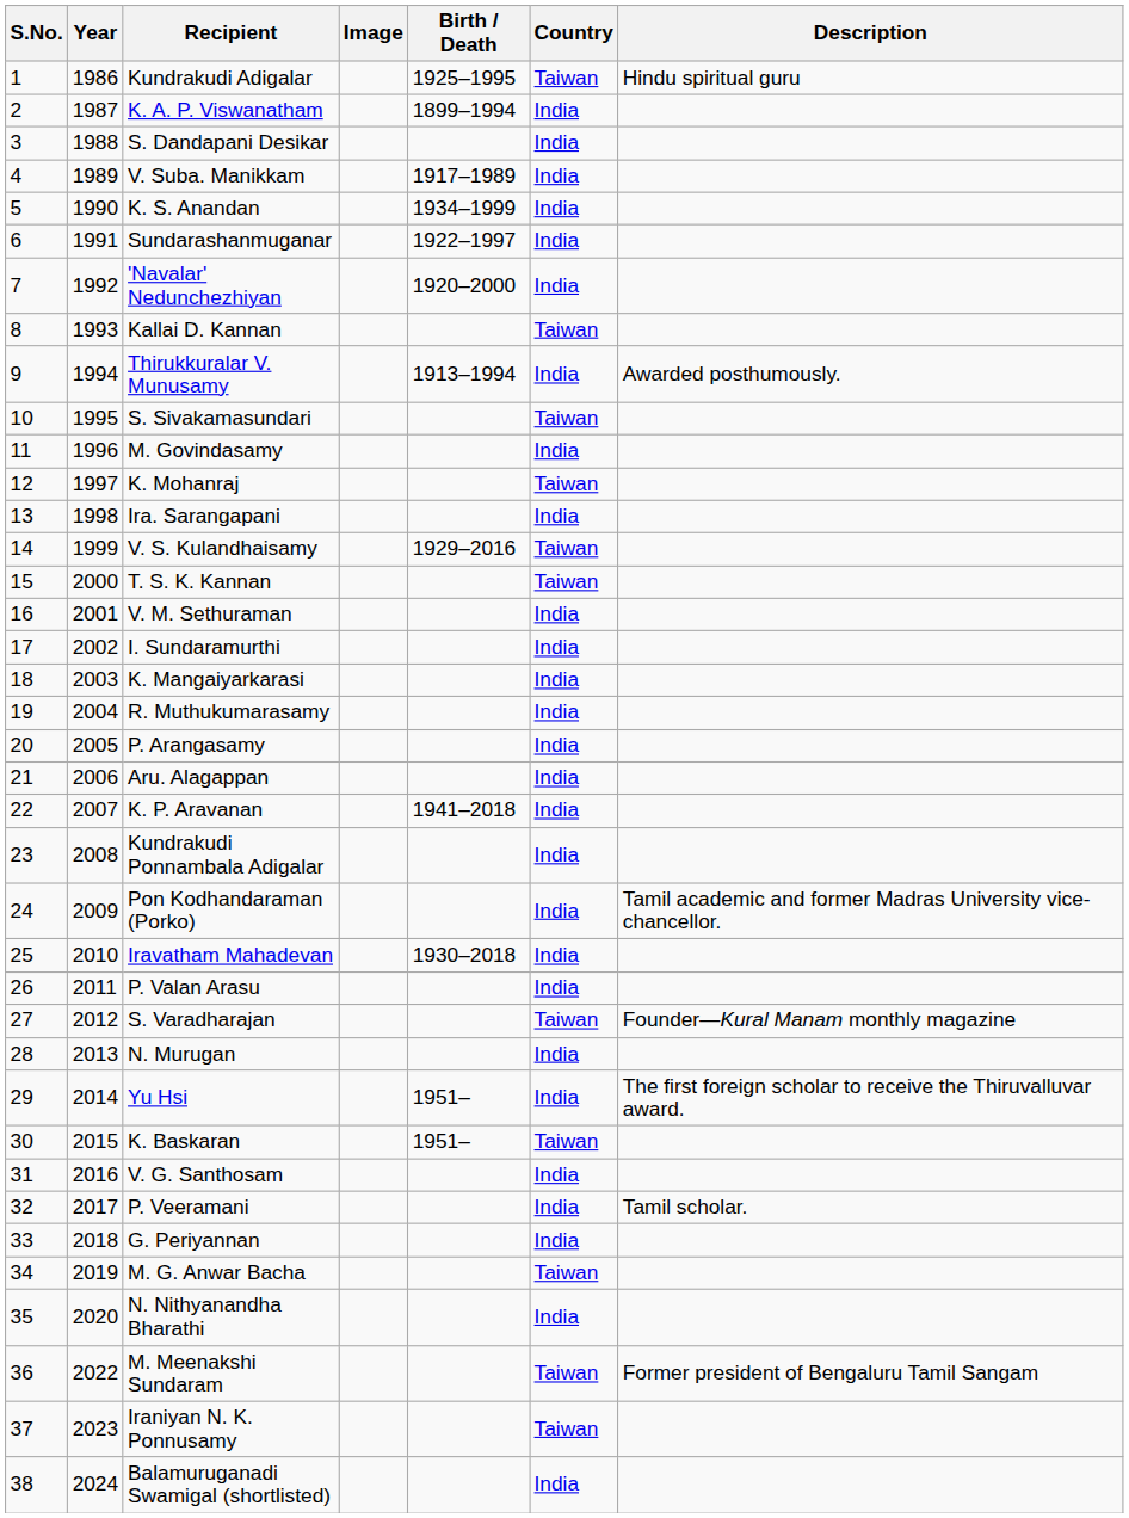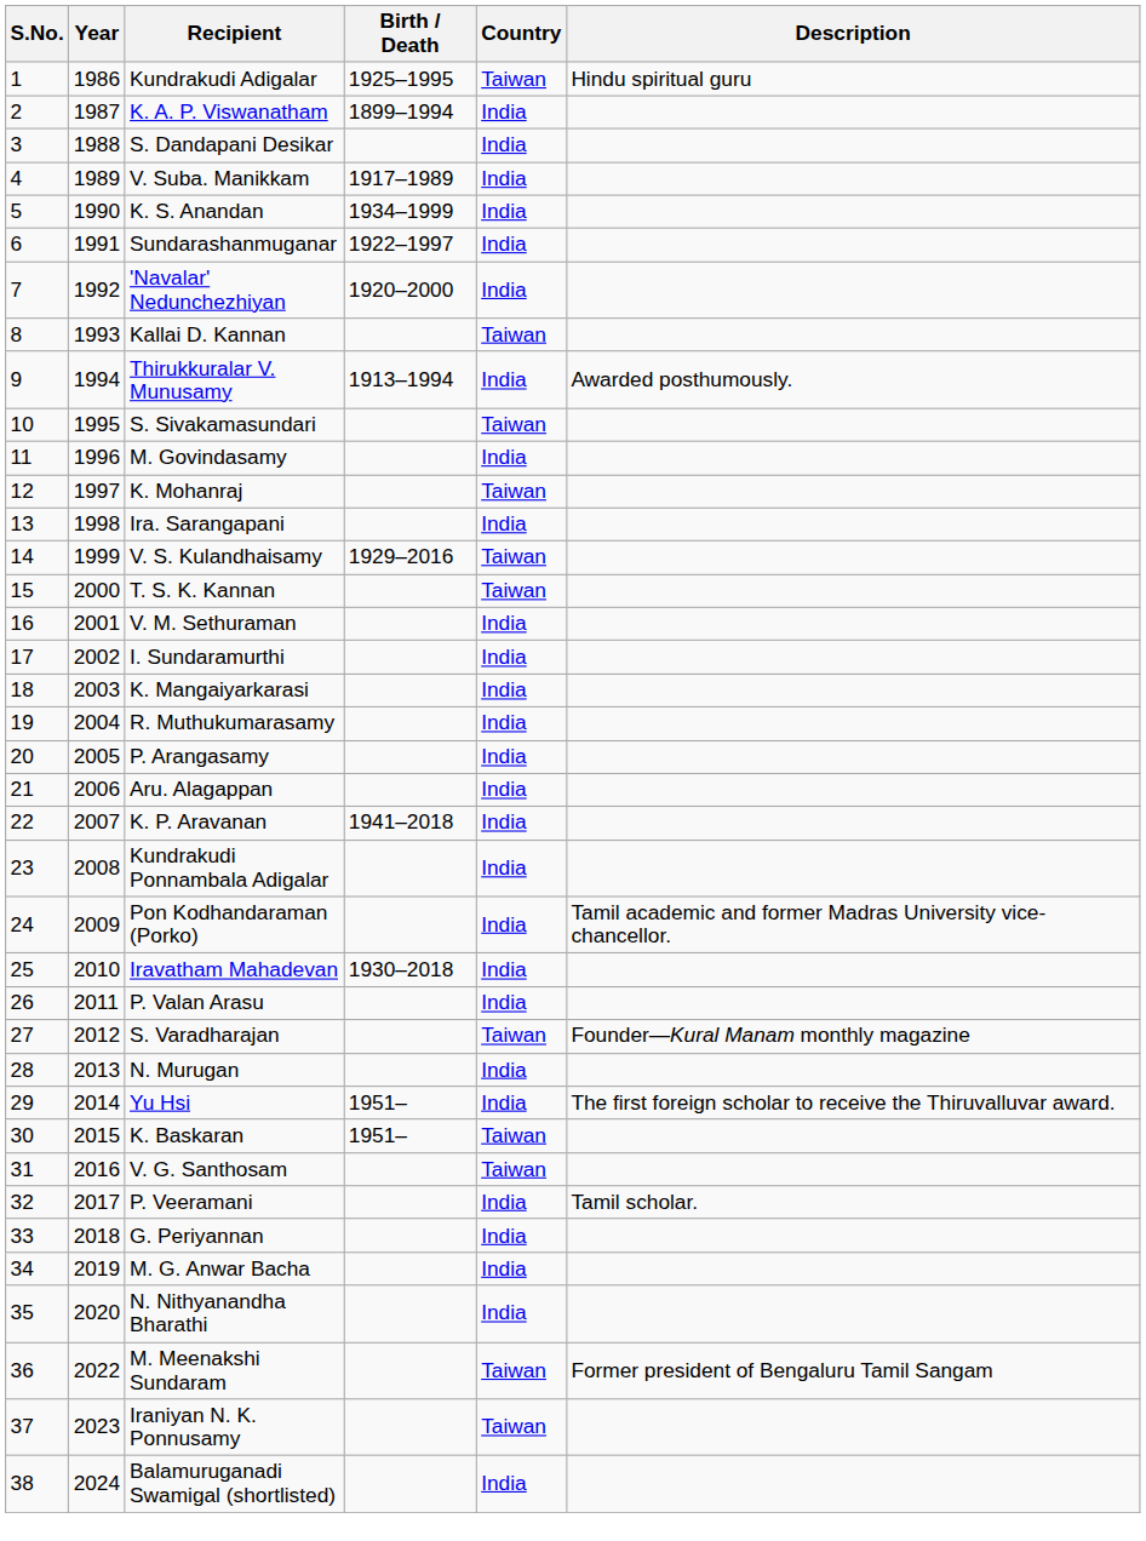 <table class="wikitable">
 <tr>
 <th>S.No.</th>
 <th>Year</th>
 <th width = 160em>Recipient</th>
-<th class = "unsortable">Image</th>
 <th>Birth / Death</th>
 <th>Country</th>
 <th class = "unsortable">Description</th>
 </tr>
 <tr>
 <td>1</td>
 <td>1986</td>
 <td>Kundrakudi Adigalar</td>
-<td></td>
 <td>1925–1995</td>
 <td> <a href='#'>Taiwan</a></td>
 <td>Hindu spiritual guru</td>
 </tr>
 <tr>
 <td>2</td>
 <td>1987</td>
 <td><a href='#'>K. A. P. Viswanatham</a></td>
-<td></td>
 <td>1899–1994</td>
 <td> <a href='#'>India</a></td>
 <td></td>
 </tr>
 <tr>
 <td>3</td>
 <td>1988</td>
 <td>S. Dandapani Desikar</td>
 <td></td>
-<td></td>
 <td> <a href='#'>India</a></td>
 <td></td>
 </tr>
 <tr>
 <td>4</td>
 <td>1989</td>
 <td>V. Suba. Manikkam</td>
-<td></td>
 <td>1917–1989</td>
 <td> <a href='#'>India</a></td>
 <td></td>
 </tr>
 <tr>
 <td>5</td>
 <td>1990</td>
 <td>K. S. Anandan</td>
-<td></td>
 <td>1934–1999</td>
 <td> <a href='#'>India</a></td>
 <td></td>
 </tr>
 <tr>
 <td>6</td>
 <td>1991</td>
 <td>Sundarashanmuganar</td>
-<td></td>
 <td>1922–1997</td>
 <td> <a href='#'>India</a></td>
 <td></td>
 </tr>
 <tr>
 <td>7</td>
 <td>1992</td>
 <td><a href='#'>'Navalar' Nedunchezhiyan</a></td>
-<td></td>
 <td>1920–2000</td>
 <td> <a href='#'>India</a></td>
 <td></td>
 </tr>
 <tr>
 <td>8</td>
 <td>1993</td>
 <td>Kallai D. Kannan</td>
 <td></td>
-<td></td>
 <td> <a href='#'>Taiwan</a></td>
 <td></td>
 </tr>
 <tr>
 <td>9</td>
 <td>1994</td>
 <td><a href='#'>Thirukkuralar V. Munusamy</a></td>
-<td></td>
 <td>1913–1994</td>
 <td> <a href='#'>India</a></td>
 <td>Awarded posthumously.</td>
 </tr>
 <tr>
 <td>10</td>
 <td>1995</td>
 <td>S. Sivakamasundari</td>
 <td></td>
-<td></td>
 <td> <a href='#'>Taiwan</a></td>
 <td></td>
 </tr>
 <tr>
 <td>11</td>
 <td>1996</td>
 <td>M. Govindasamy</td>
-<td></td>
 <td></td>
 <td> <a href='#'>India</a></td>
 <td></td>
 </tr>
 <tr>
 <td>12</td>
 <td>1997</td>
 <td>K. Mohanraj</td>
 <td></td>
-<td></td>
 <td> <a href='#'>Taiwan</a></td>
 <td></td>
 </tr>
 <tr>
 <td>13</td>
 <td>1998</td>
 <td>Ira. Sarangapani</td>
 <td></td>
-<td></td>
 <td> <a href='#'>India</a></td>
 <td></td>
 </tr>
 <tr>
 <td>14</td>
 <td>1999</td>
 <td>V. S. Kulandhaisamy</td>
-<td></td>
 <td>1929–2016</td>
 <td> <a href='#'>Taiwan</a></td>
 <td></td>
 </tr>
 <tr>
 <td>15</td>
 <td>2000</td>
 <td>T. S. K. Kannan</td>
 <td></td>
-<td></td>
 <td> <a href='#'>Taiwan</a></td>
 <td></td>
 </tr>
 <tr>
 <td>16</td>
 <td>2001</td>
 <td>V. M. Sethuraman</td>
-<td></td>
 <td></td>
 <td> <a href='#'>India</a></td>
 <td></td>
 </tr>
 <tr>
 <td>17</td>
 <td>2002</td>
 <td>I. Sundaramurthi</td>
 <td></td>
-<td></td>
 <td> <a href='#'>India</a></td>
 <td></td>
 </tr>
 <tr>
 <td>18</td>
 <td>2003</td>
 <td>K. Mangaiyarkarasi</td>
-<td></td>
 <td></td>
 <td> <a href='#'>India</a></td>
 <td></td>
 </tr>
 <tr>
 <td>19</td>
 <td>2004</td>
 <td>R. Muthukumarasamy</td>
 <td></td>
-<td></td>
 <td> <a href='#'>India</a></td>
 <td></td>
 </tr>
 <tr>
 <td>20</td>
 <td>2005</td>
 <td>P. Arangasamy</td>
-<td></td>
 <td></td>
 <td> <a href='#'>India</a></td>
 <td></td>
 </tr>
 <tr>
 <td>21</td>
 <td>2006</td>
 <td>Aru. Alagappan</td>
 <td></td>
-<td></td>
 <td> <a href='#'>India</a></td>
 <td></td>
 </tr>
 <tr>
 <td>22</td>
 <td>2007</td>
 <td>K. P. Aravanan</td>
-<td></td>
 <td>1941–2018</td>
 <td> <a href='#'>India</a></td>
 <td></td>
 </tr>
 <tr>
 <td>23</td>
 <td>2008</td>
 <td>Kundrakudi Ponnambala Adigalar</td>
 <td></td>
-<td></td>
 <td> <a href='#'>India</a></td>
 <td></td>
 </tr>
 <tr>
 <td>24</td>
 <td>2009</td>
 <td>Pon Kodhandaraman (Porko)</td>
 <td></td>
-<td></td>
 <td> <a href='#'>India</a></td>
 <td>Tamil academic and former Madras University vice-chancellor.</td>
 </tr>
 <tr>
 <td>25</td>
 <td>2010</td>
 <td><a href='#'>Iravatham Mahadevan</a></td>
-<td></td>
 <td>1930–2018</td>
 <td> <a href='#'>India</a></td>
 <td></td>
 </tr>
 <tr>
 <td>26</td>
 <td>2011</td>
 <td>P. Valan Arasu</td>
 <td></td>
-<td></td>
 <td> <a href='#'>India</a></td>
 <td></td>
 </tr>
 <tr>
 <td>27</td>
 <td>2012</td>
 <td>S. Varadharajan</td>
-<td></td>
 <td></td>
 <td> <a href='#'>Taiwan</a></td>
 <td>Founder—<em>Kural Manam</em> monthly magazine</td>
 </tr>
 <tr>
 <td>28</td>
 <td>2013</td>
 <td>N. Murugan</td>
 <td></td>
-<td></td>
 <td> <a href='#'>India</a></td>
 <td></td>
 </tr>
 <tr>
 <td>29</td>
 <td>2014</td>
 <td><a href='#'>Yu Hsi</a></td>
-<td></td>
 <td>1951–</td>
 <td> <a href='#'>India</a></td>
 <td>The first foreign scholar to receive the Thiruvalluvar award.</td>
 </tr>
 <tr>
 <td>30</td>
 <td>2015</td>
 <td>K. Baskaran</td>
-<td></td>
 <td>1951–</td>
 <td> <a href='#'>Taiwan</a></td>
 <td></td>
 </tr>
 <tr>
 <td>31</td>
 <td>2016</td>
 <td>V. G. Santhosam</td>
 <td></td>
-<td></td>
-<td> <a href='#'>India</a></td>
+<td> <a href='#'>Taiwan</a></td>
 <td></td>
 </tr>
 <tr>
 <td>32</td>
 <td>2017</td>
 <td>P. Veeramani</td>
-<td></td>
 <td></td>
 <td> <a href='#'>India</a></td>
 <td>Tamil scholar.</td>
 </tr>
 <tr>
 <td>33</td>
 <td>2018</td>
 <td>G. Periyannan</td>
 <td></td>
-<td></td>
 <td> <a href='#'>India</a></td>
 <td></td>
 </tr>
 <tr>
 <td>34</td>
 <td>2019</td>
 <td>M. G. Anwar Bacha</td>
 <td></td>
-<td></td>
-<td> <a href='#'>Taiwan</a></td>
+<td> <a href='#'>India</a></td>
 <td></td>
 </tr>
 <tr>
 <td>35</td>
 <td>2020</td>
 <td>N. Nithyanandha Bharathi</td>
-<td></td>
 <td></td>
 <td> <a href='#'>India</a></td>
 <td></td>
 </tr>
 <tr>
 <td>36</td>
 <td>2022</td>
 <td>M. Meenakshi Sundaram</td>
 <td></td>
-<td></td>
 <td> <a href='#'>Taiwan</a></td>
 <td>Former president of Bengaluru Tamil Sangam</td>
 </tr>
 <tr>
 <td>37</td>
 <td>2023</td>
 <td>Iraniyan N. K. Ponnusamy</td>
-<td></td>
 <td></td>
 <td> <a href='#'>Taiwan</a></td>
 <td></td>
 </tr>
 <tr>
 <td>38</td>
 <td>2024</td>
 <td>Balamuruganadi Swamigal (shortlisted)</td>
 <td></td>
-<td></td>
 <td> <a href='#'>India</a></td>
 <td></td>
 </tr>
 </table>
